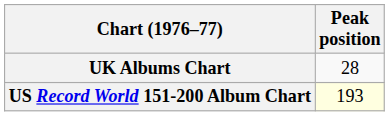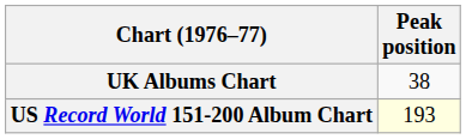 <table class="wikitable plainrowheaders" style="text-align:center">
 <tr>
 <th>Chart (1976–77)</th>
 <th>Peak<br>position</th>
 </tr>
 <tr>
 <th scope="row">UK Albums Chart</th>
-<td>28</td>
+<td>38</td>
 </tr>
 <tr>
 <th scope="row">US <em><a href='#'>Record World</a></em> 151-200 Album Chart</th>
 <td style="background: lightyellow;">193</td>
 </tr>
 </table>
